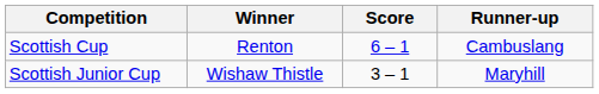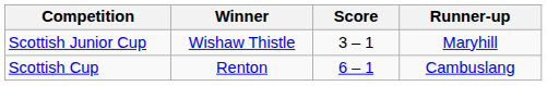 <table class="wikitable" style="text-align: center;">
 <tr>
 <th width=160>Competition</th>
 <th width=135>Winner</th>
 <th width=80>Score</th>
 <th width=135>Runner-up</th>
 </tr>
 <tr>
+<td align=left><a href='#'>Scottish Junior Cup</a></td>
+<td><a href='#'>Wishaw Thistle</a></td>
+<td>3 – 1</td>
+<td><a href='#'>Maryhill</a></td>
+</tr>
+<tr>
 <td align=left><a href='#'>Scottish Cup</a></td>
 <td><a href='#'>Renton</a></td>
 <td><a href='#'>6 – 1</a></td>
 <td><a href='#'>Cambuslang</a></td>
 </tr>
-<tr>
-<td align=left><a href='#'>Scottish Junior Cup</a></td>
-<td><a href='#'>Wishaw Thistle</a></td>
-<td>3 – 1</td>
-<td><a href='#'>Maryhill</a></td>
-</tr>
 </table>
